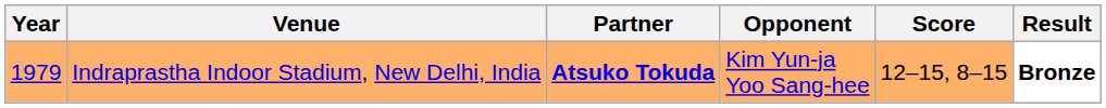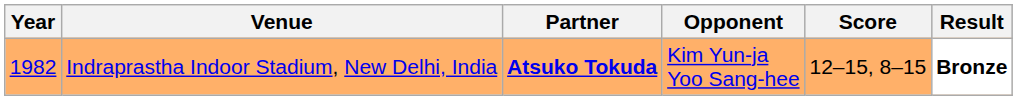 <table class="sortable wikitable" style="font-size: 90%;">
 <tr>
 <th>Year</th>
 <th>Venue</th>
 <th>Partner</th>
 <th>Opponent</th>
 <th>Score</th>
 <th>Result</th>
 </tr>
 <tr style="background:#FFB069">
-<td align="center"><a href='#'>1979</a></td>
+<td align="center"><a href='#'>1982</a></td>
 <td align="left"><a href='#'>Indraprastha Indoor Stadium</a>, <a href='#'>New Delhi, India</a></td>
 <td align="left"><strong> <a href='#'>Atsuko Tokuda</a></strong></td>
 <td align="left"> <a href='#'>Kim Yun-ja</a> <br>  <a href='#'>Yoo Sang-hee</a></td>
 <td align="left">12–15, 8–15</td>
 <td style="text-align:left; background:white"> <strong>Bronze</strong></td>
 </tr>
 </table>
